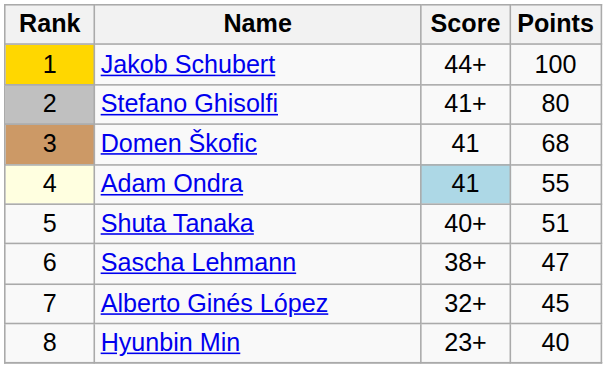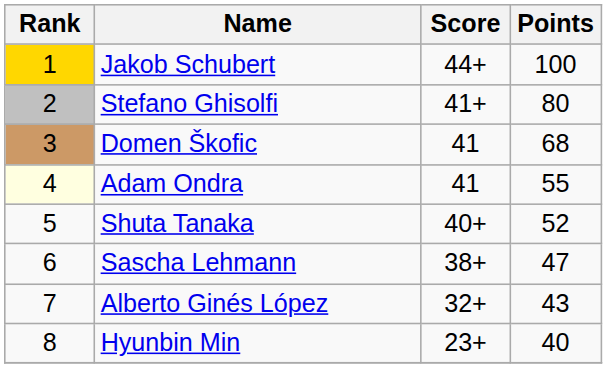 <table class="wikitable">
 <tr>
 <th width = "50">Rank</th>
 <th width = "200">Name</th>
 <th width = "50">Score</th>
 <th width = "50">Points</th>
 </tr>
 <tr>
 <td align="center" style="background: gold">1</td>
 <td> <a href='#'>Jakob Schubert</a></td>
 <td align="center">44+</td>
 <td align="center">100</td>
 </tr>
 <tr>
 <td align="center" style="background: silver">2</td>
 <td> <a href='#'>Stefano Ghisolfi</a></td>
 <td align="center">41+</td>
 <td align="center">80</td>
 </tr>
 <tr>
 <td align="center" style="background: #cc9966">3</td>
 <td> <a href='#'>Domen Škofic</a></td>
 <td align="center">41</td>
 <td align="center">68</td>
 </tr>
 <tr>
 <td align="center" style="background: lightyellow;">4</td>
 <td> <a href='#'>Adam Ondra</a></td>
-<td align="center" style="background: lightblue;">41</td>
+<td align="center">41</td>
 <td align="center">55</td>
 </tr>
 <tr>
 <td align="center">5</td>
 <td> <a href='#'>Shuta Tanaka</a></td>
 <td align="center">40+</td>
-<td align="center">51</td>
+<td align="center">52</td>
 </tr>
 <tr>
 <td align="center">6</td>
 <td> <a href='#'>Sascha Lehmann</a></td>
 <td align="center">38+</td>
 <td align="center">47</td>
 </tr>
 <tr>
 <td align="center">7</td>
 <td> <a href='#'>Alberto Ginés López</a></td>
 <td align="center">32+</td>
-<td align="center">45</td>
+<td align="center">43</td>
 </tr>
 <tr>
 <td align="center">8</td>
 <td> <a href='#'>Hyunbin Min</a></td>
 <td align="center">23+</td>
 <td align="center">40</td>
 </tr>
 <tr>
 </tr>
 </table>
